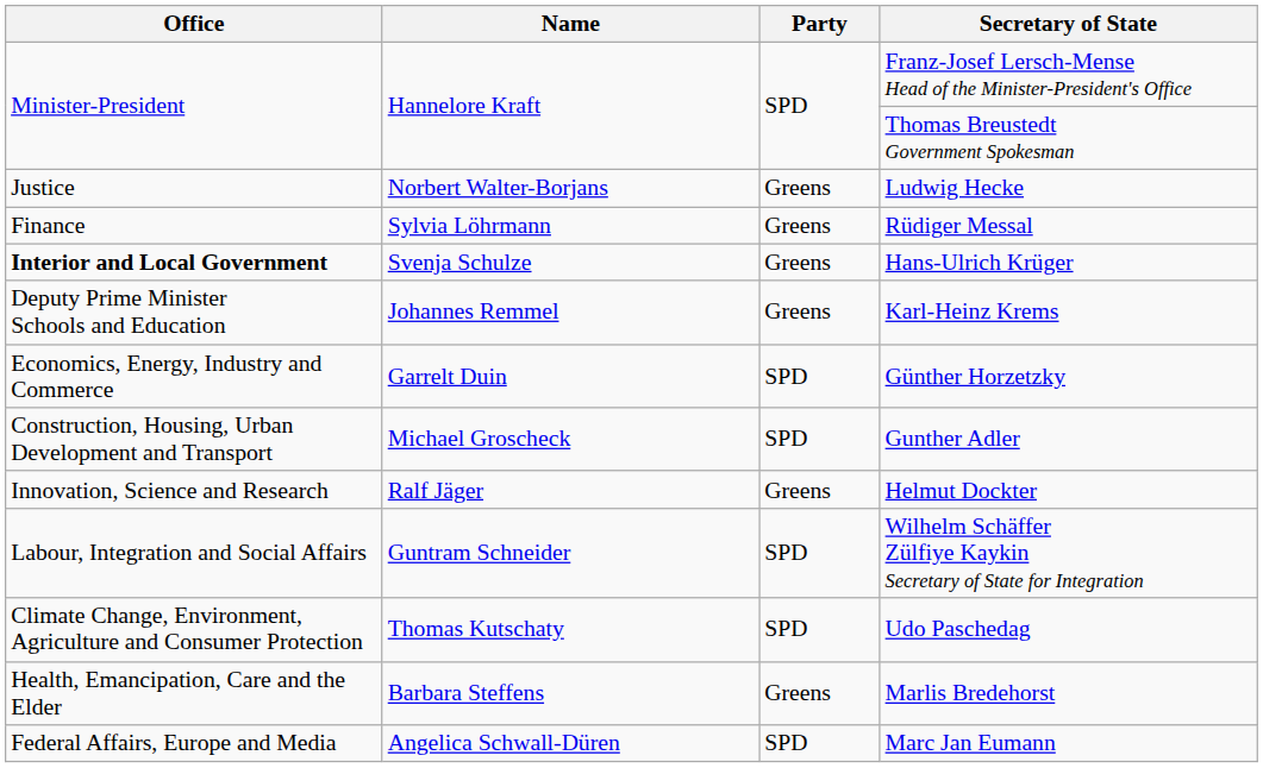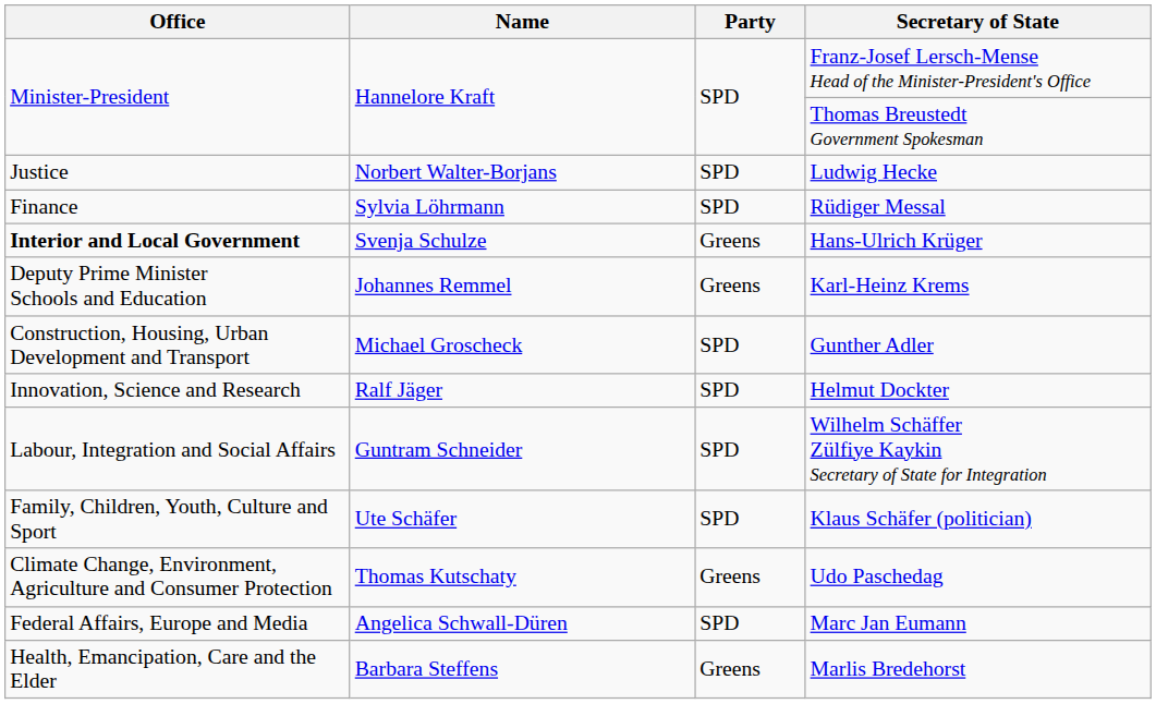 <table class="wikitable">
 <tr>
 <th width="250" bgcolor="#FFDEAD" align="left">Office</th>
 <th width="250" bgcolor="#FFDEAD" align="left">Name</th>
 <th width="75" bgcolor="#FFDEAD" align="left">Party</th>
 <th width="250" bgcolor="#FFDEAD" align="left">Secretary of State</th>
 </tr>
 <tr ---->
 <td rowspan="2"><a href='#'>Minister-President</a></td>
 <td rowspan="2"><a href='#'>Hannelore Kraft</a></td>
 <td rowspan="2">SPD</td>
 <td><a href='#'>Franz-Josef Lersch-Mense</a> <br><small><em>Head of the Minister-President's Office</em></small></td>
 </tr>
 <tr ---->
 <td><a href='#'>Thomas Breustedt</a> <br><small><em>Government Spokesman</em></small></td>
 </tr>
 <tr ---->
 <td>Justice</td>
 <td><a href='#'>Norbert Walter-Borjans</a></td>
-<td>Greens</td>
+<td>SPD</td>
 <td><a href='#'>Ludwig Hecke</a></td>
 </tr>
 <tr ---->
 <td>Finance</td>
 <td><a href='#'>Sylvia Löhrmann</a></td>
-<td>Greens</td>
+<td>SPD</td>
 <td><a href='#'>Rüdiger Messal</a></td>
 </tr>
 <tr ---->
 <td><strong>Interior and Local Government</strong></td>
 <td><a href='#'>Svenja Schulze</a></td>
 <td>Greens</td>
 <td><a href='#'>Hans-Ulrich Krüger</a></td>
 </tr>
 <tr ---->
 <td>Deputy Prime Minister <br> Schools and Education</td>
 <td><a href='#'>Johannes Remmel</a></td>
 <td>Greens</td>
 <td><a href='#'>Karl-Heinz Krems</a></td>
 </tr>
 <tr ---->
-<td>Economics, Energy, Industry and Commerce</td>
-<td><a href='#'>Garrelt Duin</a></td>
-<td>SPD</td>
-<td><a href='#'>Günther Horzetzky</a></td>
-</tr>
-<tr ---->
 <td>Construction, Housing, Urban Development and Transport</td>
 <td><a href='#'>Michael Groscheck</a></td>
 <td>SPD</td>
 <td><a href='#'>Gunther Adler</a></td>
 </tr>
 <tr ---->
 <td>Innovation, Science and Research</td>
 <td><a href='#'>Ralf Jäger</a></td>
-<td>Greens</td>
+<td>SPD</td>
 <td><a href='#'>Helmut Dockter</a></td>
 </tr>
 <tr ---->
 <td>Labour, Integration and Social Affairs</td>
 <td><a href='#'>Guntram Schneider</a></td>
 <td>SPD</td>
 <td><a href='#'>Wilhelm Schäffer</a> <br> <a href='#'>Zülfiye Kaykin</a><br><small><em>Secretary of State for Integration</em></small></td>
 </tr>
 <tr ---->
+<td>Family, Children, Youth, Culture and Sport</td>
+<td><a href='#'>Ute Schäfer</a></td>
+<td>SPD</td>
+<td><a href='#'>Klaus Schäfer (politician)</a></td>
+</tr>
+<tr ---->
 <td>Climate Change, Environment, Agriculture and Consumer Protection</td>
 <td><a href='#'>Thomas Kutschaty</a></td>
+<td>Greens</td>
+<td><a href='#'>Udo Paschedag</a></td>
+</tr>
+<tr ---->
+<td>Federal Affairs, Europe and Media</td>
+<td><a href='#'>Angelica Schwall-Düren</a></td>
 <td>SPD</td>
-<td><a href='#'>Udo Paschedag</a></td>
+<td><a href='#'>Marc Jan Eumann</a></td>
 </tr>
 <tr ---->
 <td>Health, Emancipation, Care and the Elder</td>
 <td><a href='#'>Barbara Steffens</a></td>
 <td>Greens</td>
 <td><a href='#'>Marlis Bredehorst</a></td>
 </tr>
-<tr ---->
-<td>Federal Affairs, Europe and Media</td>
-<td><a href='#'>Angelica Schwall-Düren</a></td>
-<td>SPD</td>
-<td><a href='#'>Marc Jan Eumann</a></td>
-</tr>
 </table>
